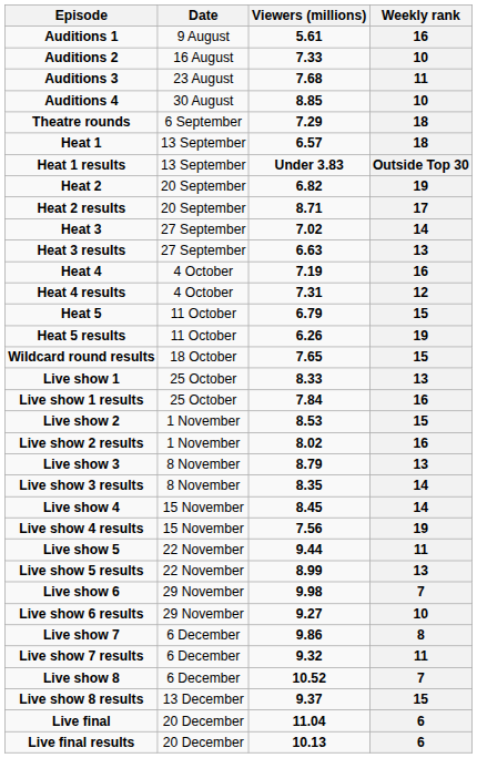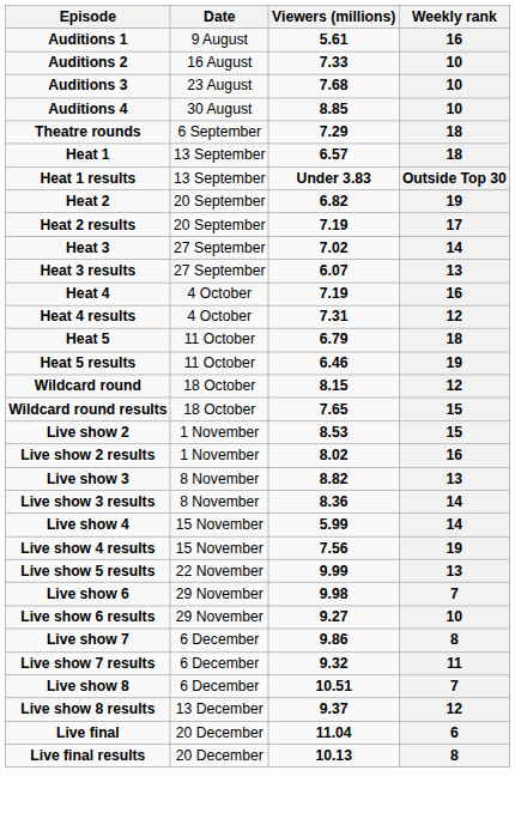 <table class="wikitable sortable">
 <tr>
 <th>Episode</th>
 <th>Date</th>
 <th>Viewers (millions)</th>
 <th>Weekly rank</th>
 </tr>
 <tr>
 <td style="text-align:center"><strong>Auditions 1</strong></td>
 <td style="text-align:center">9 August</td>
 <td style="text-align:center"><strong>5.61</strong></td>
 <th style="text-align:center">16</th>
 </tr>
 <tr>
 <td style="text-align:center"><strong>Auditions 2</strong></td>
 <td style="text-align:center">16 August</td>
 <td style="text-align:center"><strong>7.33</strong></td>
 <th style="text-align:center">10</th>
 </tr>
 <tr>
 <td style="text-align:center"><strong>Auditions 3</strong></td>
 <td style="text-align:center">23 August</td>
 <td style="text-align:center"><strong>7.68</strong></td>
-<th style="text-align:center">11</th>
+<th style="text-align:center">10</th>
 </tr>
 <tr>
 <td style="text-align:center"><strong>Auditions 4</strong></td>
 <td style="text-align:center">30 August</td>
 <td style="text-align:center"><strong>8.85</strong></td>
 <th style="text-align:center">10</th>
 </tr>
 <tr>
 <td style="text-align:center"><strong>Theatre rounds</strong></td>
 <td style="text-align:center">6 September</td>
 <td style="text-align:center"><strong>7.29</strong></td>
 <th style="text-align:center">18</th>
 </tr>
 <tr>
 <td style="text-align:center"><strong>Heat 1</strong></td>
 <td style="text-align:center">13 September</td>
 <td style="text-align:center"><strong>6.57</strong></td>
 <th style="text-align:center">18</th>
 </tr>
 <tr>
 <td style="text-align:center"><strong>Heat 1 results</strong></td>
 <td style="text-align:center">13 September</td>
 <td style="text-align:center"><strong>Under 3.83</strong></td>
 <th style="text-align:center">Outside Top 30</th>
 </tr>
 <tr>
 <td style="text-align:center"><strong>Heat 2</strong></td>
 <td style="text-align:center">20 September</td>
 <td style="text-align:center"><strong>6.82</strong></td>
 <th style="text-align:center">19</th>
 </tr>
 <tr>
 <td style="text-align:center"><strong>Heat 2 results</strong></td>
 <td style="text-align:center">20 September</td>
-<td style="text-align:center"><strong>8.71</strong></td>
+<td style="text-align:center"><strong>7.19</strong></td>
 <th style="text-align:center">17</th>
 </tr>
 <tr>
 <td style="text-align:center"><strong>Heat 3</strong></td>
 <td style="text-align:center">27 September</td>
 <td style="text-align:center"><strong>7.02</strong></td>
 <th style="text-align:center">14</th>
 </tr>
 <tr>
 <td style="text-align:center"><strong>Heat 3 results</strong></td>
 <td style="text-align:center">27 September</td>
-<td style="text-align:center"><strong>6.63</strong></td>
+<td style="text-align:center"><strong>6.07</strong></td>
 <th style="text-align:center">13</th>
 </tr>
 <tr>
 <td style="text-align:center"><strong>Heat 4</strong></td>
 <td style="text-align:center">4 October</td>
 <td style="text-align:center"><strong>7.19</strong></td>
 <th style="text-align:center">16</th>
 </tr>
 <tr>
 <td style="text-align:center"><strong>Heat 4 results</strong></td>
 <td style="text-align:center">4 October</td>
 <td style="text-align:center"><strong>7.31</strong></td>
 <th style="text-align:center">12</th>
 </tr>
 <tr>
 <td style="text-align:center"><strong>Heat 5</strong></td>
 <td style="text-align:center">11 October</td>
 <td style="text-align:center"><strong>6.79</strong></td>
-<th style="text-align:center">15</th>
+<th style="text-align:center">18</th>
 </tr>
 <tr>
 <td style="text-align:center"><strong>Heat 5 results</strong></td>
 <td style="text-align:center">11 October</td>
-<td style="text-align:center"><strong>6.26</strong></td>
+<td style="text-align:center"><strong>6.46</strong></td>
 <th style="text-align:center">19</th>
+</tr>
+<tr>
+<td style="text-align:center"><strong>Wildcard round</strong></td>
+<td style="text-align:center">18 October</td>
+<td style="text-align:center"><strong>8.15</strong></td>
+<th style="text-align:center">12</th>
 </tr>
 <tr>
 <td style="text-align:center"><strong>Wildcard round results</strong></td>
 <td style="text-align:center">18 October</td>
 <td style="text-align:center"><strong>7.65</strong></td>
 <th style="text-align:center">15</th>
-</tr>
-<tr>
-<td style="text-align:center"><strong>Live show 1</strong></td>
-<td style="text-align:center">25 October</td>
-<td style="text-align:center"><strong>8.33</strong></td>
-<th style="text-align:center">13</th>
-</tr>
-<tr>
-<td style="text-align:center"><strong>Live show 1 results</strong></td>
-<td style="text-align:center">25 October</td>
-<td style="text-align:center"><strong>7.84</strong></td>
-<th style="text-align:center">16</th>
 </tr>
 <tr>
 <td style="text-align:center"><strong>Live show 2</strong></td>
 <td style="text-align:center">1 November</td>
 <td style="text-align:center"><strong>8.53</strong></td>
 <th style="text-align:center">15</th>
 </tr>
 <tr>
 <td style="text-align:center"><strong>Live show 2 results</strong></td>
 <td style="text-align:center">1 November</td>
 <td style="text-align:center"><strong>8.02</strong></td>
 <th style="text-align:center">16</th>
 </tr>
 <tr>
 <td style="text-align:center"><strong>Live show 3</strong></td>
 <td style="text-align:center">8 November</td>
-<td style="text-align:center"><strong>8.79</strong></td>
+<td style="text-align:center"><strong>8.82</strong></td>
 <th style="text-align:center">13</th>
 </tr>
 <tr>
 <td style="text-align:center"><strong>Live show 3 results</strong></td>
 <td style="text-align:center">8 November</td>
-<td style="text-align:center"><strong>8.35</strong></td>
+<td style="text-align:center"><strong>8.36</strong></td>
 <th style="text-align:center">14</th>
 </tr>
 <tr>
 <td style="text-align:center"><strong>Live show 4</strong></td>
 <td style="text-align:center">15 November</td>
-<td style="text-align:center"><strong>8.45</strong></td>
+<td style="text-align:center"><strong>5.99</strong></td>
 <th style="text-align:center">14</th>
 </tr>
 <tr>
 <td style="text-align:center"><strong>Live show 4 results</strong></td>
 <td style="text-align:center">15 November</td>
 <td style="text-align:center"><strong>7.56</strong></td>
 <th style="text-align:center">19</th>
 </tr>
 <tr>
-<td style="text-align:center"><strong>Live show 5</strong></td>
-<td style="text-align:center">22 November</td>
-<td style="text-align:center"><strong>9.44</strong></td>
-<th style="text-align:center">11</th>
-</tr>
-<tr>
 <td style="text-align:center"><strong>Live show 5 results</strong></td>
 <td style="text-align:center">22 November</td>
-<td style="text-align:center"><strong>8.99</strong></td>
+<td style="text-align:center"><strong>9.99</strong></td>
 <th style="text-align:center">13</th>
 </tr>
 <tr>
 <td style="text-align:center"><strong>Live show 6</strong></td>
 <td style="text-align:center">29 November</td>
 <td style="text-align:center"><strong>9.98</strong></td>
 <th style="text-align:center">7</th>
 </tr>
 <tr>
 <td style="text-align:center"><strong>Live show 6 results</strong></td>
 <td style="text-align:center">29 November</td>
 <td style="text-align:center"><strong>9.27</strong></td>
 <th style="text-align:center">10</th>
 </tr>
 <tr>
 <td style="text-align:center"><strong>Live show 7</strong></td>
 <td style="text-align:center">6 December</td>
 <td style="text-align:center"><strong>9.86</strong></td>
 <th style="text-align:center">8</th>
 </tr>
 <tr>
 <td style="text-align:center"><strong>Live show 7 results</strong></td>
 <td style="text-align:center">6 December</td>
 <td style="text-align:center"><strong>9.32</strong></td>
 <th style="text-align:center">11</th>
 </tr>
 <tr>
 <td style="text-align:center"><strong>Live show 8</strong></td>
 <td style="text-align:center">6 December</td>
-<td style="text-align:center"><strong>10.52</strong></td>
+<td style="text-align:center"><strong>10.51</strong></td>
 <th style="text-align:center">7</th>
 </tr>
 <tr>
 <td style="text-align:center"><strong>Live show 8 results</strong></td>
 <td style="text-align:center">13 December</td>
 <td style="text-align:center"><strong>9.37</strong></td>
-<th style="text-align:center">15</th>
+<th style="text-align:center">12</th>
 </tr>
 <tr>
 <td style="text-align:center"><strong>Live final</strong></td>
 <td style="text-align:center">20 December</td>
 <td style="text-align:center"><strong>11.04</strong></td>
 <th style="text-align:center">6</th>
 </tr>
 <tr>
 <td style="text-align:center"><strong>Live final results</strong></td>
 <td style="text-align:center">20 December</td>
 <td style="text-align:center"><strong>10.13</strong></td>
-<th style="text-align:center">6</th>
+<th style="text-align:center">8</th>
 </tr>
 </table>
